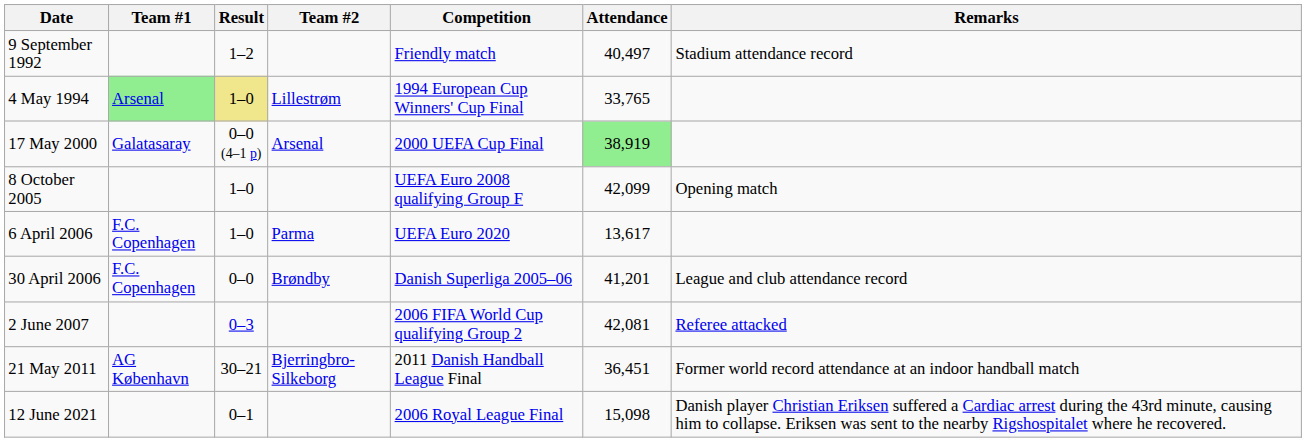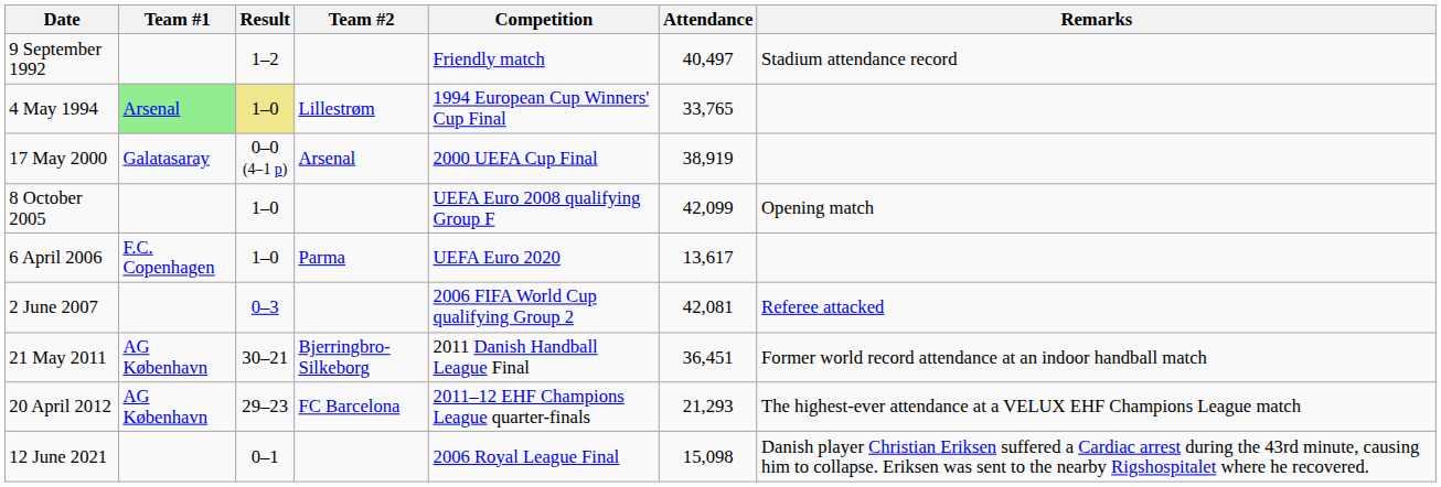 <table class="wikitable" style="text-align: left;">
 <tr>
 <th>Date</th>
 <th>Team #1</th>
 <th>Result</th>
 <th>Team #2</th>
 <th>Competition</th>
 <th>Attendance</th>
 <th>Remarks</th>
 </tr>
 <tr>
 <td>9 September 1992</td>
 <td></td>
 <td style="text-align:center;">1–2</td>
 <td></td>
 <td><a href='#'>Friendly match</a></td>
 <td style="text-align:center;">40,497</td>
 <td>Stadium attendance record</td>
 </tr>
 <tr>
 <td>4 May 1994</td>
 <td style="background: lightgreen;"> <a href='#'>Arsenal</a></td>
 <td style="background: khaki; text-align:center;">1–0</td>
 <td> <a href='#'>Lillestrøm</a></td>
 <td><a href='#'>1994 European Cup Winners' Cup Final</a></td>
 <td style="text-align:center;">33,765</td>
 <td></td>
 </tr>
 <tr>
 <td>17 May 2000</td>
 <td> <a href='#'>Galatasaray</a></td>
 <td style="text-align:center;">0–0<br><small>(4–1 <a href='#'>p</a>)</small></td>
 <td> <a href='#'>Arsenal</a></td>
 <td><a href='#'>2000 UEFA Cup Final</a></td>
-<td style="background: lightgreen; text-align:center;">38,919</td>
+<td style="text-align:center;">38,919</td>
 <td></td>
 </tr>
 <tr>
 <td>8 October 2005</td>
 <td></td>
 <td style="text-align:center;">1–0</td>
 <td></td>
 <td><a href='#'>UEFA Euro 2008 qualifying Group F</a></td>
 <td style="text-align:center;">42,099</td>
 <td>Opening match</td>
 </tr>
 <tr>
 <td>6 April 2006</td>
 <td> <a href='#'>F.C. Copenhagen</a></td>
 <td style="text-align:center;">1–0</td>
 <td> <a href='#'>Parma</a></td>
 <td><a href='#'>UEFA Euro 2020</a></td>
 <td style="text-align:center;">13,617</td>
 <td></td>
 </tr>
 <tr>
-<td>30 April 2006</td>
-<td> <a href='#'>F.C. Copenhagen</a></td>
-<td style="text-align:center;">0–0</td>
-<td> <a href='#'>Brøndby</a></td>
-<td><a href='#'>Danish Superliga 2005–06</a></td>
-<td style="text-align:center;">41,201</td>
-<td>League and club attendance record</td>
-</tr>
-<tr>
 <td>2 June 2007</td>
 <td></td>
 <td style="text-align:center;"><a href='#'>0–3</a></td>
 <td></td>
 <td><a href='#'>2006 FIFA World Cup qualifying Group 2</a></td>
 <td style="text-align:center;">42,081</td>
 <td><a href='#'>Referee attacked</a></td>
 </tr>
 <tr>
 <td>21 May 2011</td>
 <td> <a href='#'>AG København</a></td>
 <td style="text-align:center;">30–21</td>
 <td> <a href='#'>Bjerringbro-Silkeborg</a></td>
 <td>2011 <a href='#'>Danish Handball League</a> Final</td>
 <td style="text-align:center;">36,451</td>
 <td>Former world record attendance at an indoor handball match</td>
 </tr>
 <tr>
+<td>20 April 2012</td>
+<td> <a href='#'>AG København</a></td>
+<td style="text-align:center;">29–23</td>
+<td> <a href='#'>FC Barcelona</a></td>
+<td><a href='#'>2011–12 EHF Champions League</a> quarter-finals</td>
+<td style="text-align:center;">21,293</td>
+<td>The highest-ever attendance at a VELUX EHF Champions League match</td>
+</tr>
+<tr>
 <td>12 June 2021</td>
 <td></td>
 <td style="text-align:center;">0–1</td>
 <td></td>
 <td><a href='#'>2006 Royal League Final</a></td>
 <td style="text-align:center;">15,098</td>
 <td>Danish player <a href='#'>Christian Eriksen</a> suffered a <a href='#'>Cardiac arrest</a> during the 43rd minute, causing him to collapse. Eriksen was sent to the nearby <a href='#'>Rigshospitalet</a> where he recovered.</td>
 </tr>
 </table>
